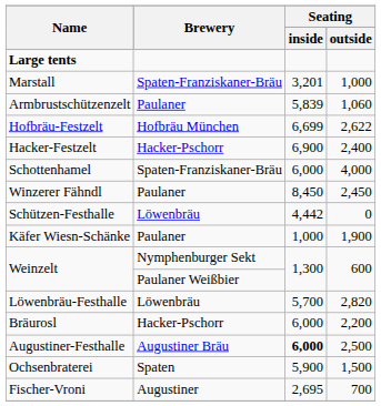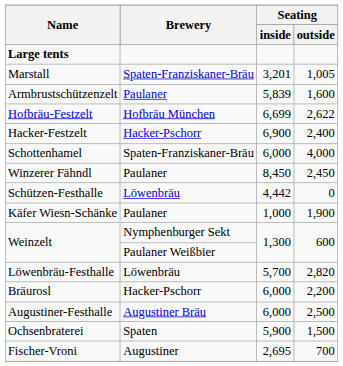 <table class="wikitable" style="float: right">
 <tr style="background-color:#000000">
 <th rowspan=2>Name</th>
 <th rowspan=2>Brewery</th>
 <th colspan=2>Seating</th>
 </tr>
 <tr style="background-color:#000000">
 <th>inside</th>
 <th>outside</th>
 </tr>
 <tr>
 <td><strong>Large tents</strong></td>
 <td></td>
 <td></td>
 <td></td>
 </tr>
 <tr>
 <td>Marstall</td>
 <td><a href='#'>Spaten-Franziskaner-Bräu</a></td>
 <td style="text-align:right;">3,201</td>
-<td style="text-align:right;">1,000</td>
+<td style="text-align:right;">1,005</td>
 </tr>
 <tr>
 <td>Armbrustschützenzelt</td>
 <td><a href='#'>Paulaner</a></td>
 <td style="text-align:right;">5,839</td>
-<td style="text-align:right;">1,060</td>
+<td style="text-align:right;">1,600</td>
 </tr>
 <tr>
 <td><a href='#'>Hofbräu-Festzelt</a></td>
 <td><a href='#'>Hofbräu München</a></td>
 <td style="text-align:right;">6,699</td>
 <td style="text-align:right;">2,622</td>
 </tr>
 <tr>
 <td>Hacker-Festzelt</td>
 <td><a href='#'>Hacker-Pschorr</a></td>
 <td style="text-align:right;">6,900</td>
 <td style="text-align:right;">2,400</td>
 </tr>
 <tr>
 <td>Schottenhamel</td>
 <td>Spaten-Franziskaner-Bräu</td>
 <td style="text-align:right;">6,000</td>
 <td style="text-align:right;">4,000</td>
 </tr>
 <tr>
 <td>Winzerer Fähndl</td>
 <td>Paulaner</td>
 <td style="text-align:right;">8,450</td>
 <td style="text-align:right;">2,450</td>
 </tr>
 <tr>
 <td>Schützen-Festhalle</td>
 <td><a href='#'>Löwenbräu</a></td>
 <td style="text-align:right;">4,442</td>
 <td style="text-align:right;">0</td>
 </tr>
 <tr>
 <td>Käfer Wiesn-Schänke</td>
 <td>Paulaner</td>
 <td style="text-align:right;">1,000</td>
 <td style="text-align:right;">1,900</td>
 </tr>
 <tr>
 <td rowspan=2>Weinzelt</td>
 <td>Nymphenburger Sekt</td>
 <td rowspan=2 style="text-align:right;">1,300</td>
 <td rowspan=2 style="text-align:right;">600</td>
 </tr>
 <tr>
 <td>Paulaner Weißbier</td>
 </tr>
 <tr>
 <td>Löwenbräu-Festhalle</td>
 <td>Löwenbräu</td>
 <td style="text-align:right;">5,700</td>
 <td style="text-align:right;">2,820</td>
 </tr>
 <tr>
 <td>Bräurosl</td>
 <td>Hacker-Pschorr</td>
 <td style="text-align:right;">6,000</td>
 <td style="text-align:right;">2,200</td>
 </tr>
 <tr>
 <td>Augustiner-Festhalle</td>
 <td><a href='#'>Augustiner Bräu</a></td>
-<td style="text-align:right;"><strong>6,000</strong></td>
+<td style="text-align:right;">6,000</td>
 <td style="text-align:right;">2,500</td>
 </tr>
 <tr>
 <td>Ochsenbraterei</td>
 <td>Spaten</td>
 <td style="text-align:right;">5,900</td>
 <td style="text-align:right;">1,500</td>
 </tr>
 <tr>
 <td>Fischer-Vroni</td>
 <td>Augustiner</td>
 <td style="text-align:right;">2,695</td>
 <td style="text-align:right;">700</td>
 </tr>
 <tr>
 </tr>
 </table>
